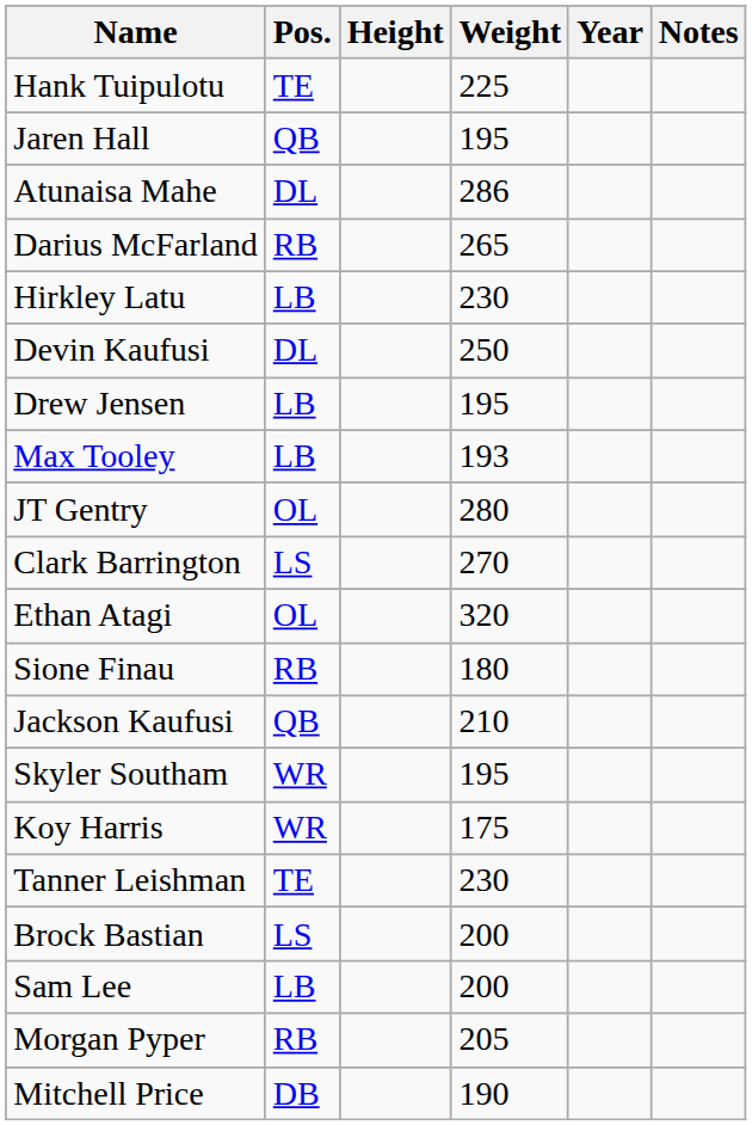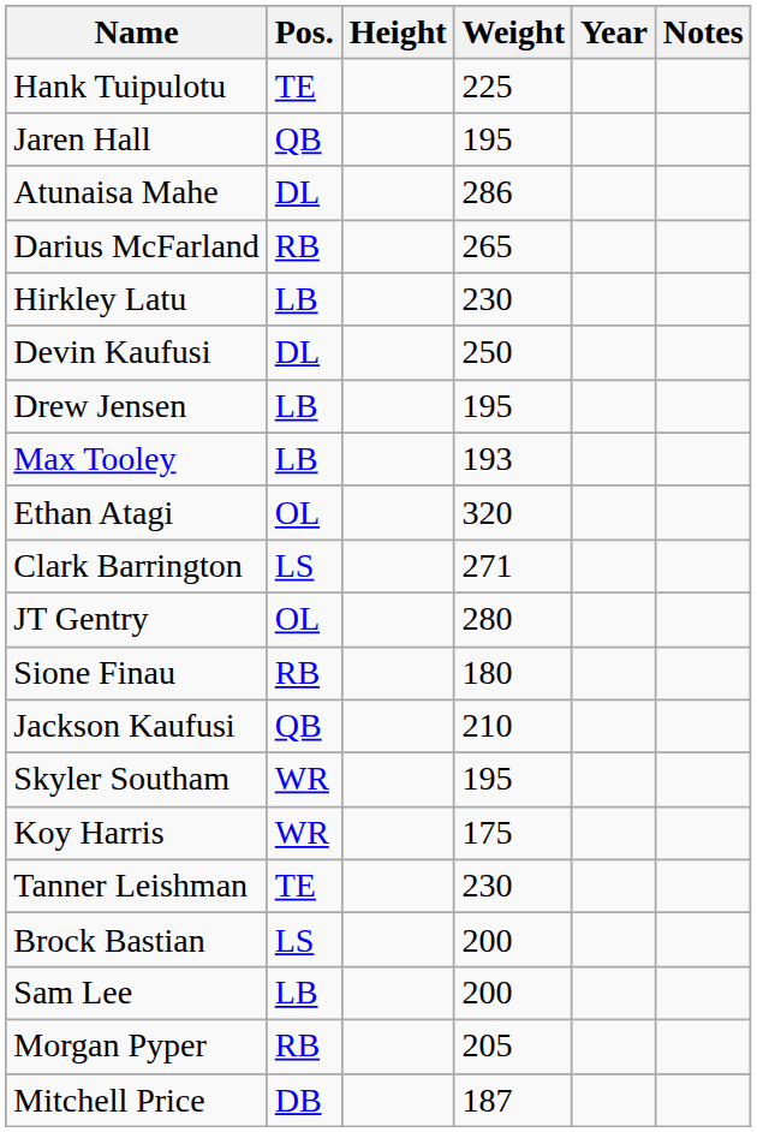 <table class="wikitable sortable" border="2">
 <tr>
 <th>Name</th>
 <th>Pos.</th>
 <th>Height</th>
 <th>Weight</th>
 <th>Year</th>
 <th>Notes</th>
 </tr>
 <tr>
 <td>Hank Tuipulotu</td>
 <td><a href='#'>TE</a></td>
 <td></td>
 <td>225</td>
 <td></td>
 <td></td>
 </tr>
 <tr>
 <td>Jaren Hall</td>
 <td><a href='#'>QB</a></td>
 <td></td>
 <td>195</td>
 <td></td>
 <td></td>
 </tr>
 <tr>
 <td>Atunaisa Mahe</td>
 <td><a href='#'>DL</a></td>
 <td></td>
 <td>286</td>
 <td></td>
 <td></td>
 </tr>
 <tr>
 <td>Darius McFarland</td>
 <td><a href='#'>RB</a></td>
 <td></td>
 <td>265</td>
 <td></td>
 <td></td>
 </tr>
 <tr>
 <td>Hirkley Latu</td>
 <td><a href='#'>LB</a></td>
 <td></td>
 <td>230</td>
 <td></td>
 <td></td>
 </tr>
 <tr>
 <td>Devin Kaufusi</td>
 <td><a href='#'>DL</a></td>
 <td></td>
 <td>250</td>
 <td></td>
 <td></td>
 </tr>
 <tr>
 <td>Drew Jensen</td>
 <td><a href='#'>LB</a></td>
 <td></td>
 <td>195</td>
 <td></td>
 <td></td>
 </tr>
 <tr>
 <td><a href='#'>Max Tooley</a></td>
 <td><a href='#'>LB</a></td>
 <td></td>
 <td>193</td>
 <td></td>
 <td></td>
 </tr>
 <tr>
-<td>JT Gentry</td>
+<td>Ethan Atagi</td>
 <td><a href='#'>OL</a></td>
 <td></td>
-<td>280</td>
+<td>320</td>
 <td></td>
 <td></td>
 </tr>
 <tr>
 <td>Clark Barrington</td>
 <td><a href='#'>LS</a></td>
 <td></td>
-<td>270</td>
+<td>271</td>
 <td></td>
 <td></td>
 </tr>
 <tr>
-<td>Ethan Atagi</td>
+<td>JT Gentry</td>
 <td><a href='#'>OL</a></td>
 <td></td>
-<td>320</td>
+<td>280</td>
 <td></td>
 <td></td>
 </tr>
 <tr>
 <td>Sione Finau</td>
 <td><a href='#'>RB</a></td>
 <td></td>
 <td>180</td>
 <td></td>
 <td></td>
 </tr>
 <tr>
 <td>Jackson Kaufusi</td>
 <td><a href='#'>QB</a></td>
 <td></td>
 <td>210</td>
 <td></td>
 <td></td>
 </tr>
 <tr>
 <td>Skyler Southam</td>
 <td><a href='#'>WR</a></td>
 <td></td>
 <td>195</td>
 <td></td>
 <td></td>
 </tr>
 <tr>
 <td>Koy Harris</td>
 <td><a href='#'>WR</a></td>
 <td></td>
 <td>175</td>
 <td></td>
 <td></td>
 </tr>
 <tr>
 <td>Tanner Leishman</td>
 <td><a href='#'>TE</a></td>
 <td></td>
 <td>230</td>
 <td></td>
 <td></td>
 </tr>
 <tr>
 <td>Brock Bastian</td>
 <td><a href='#'>LS</a></td>
 <td></td>
 <td>200</td>
 <td></td>
 <td></td>
 </tr>
 <tr>
 <td>Sam Lee</td>
 <td><a href='#'>LB</a></td>
 <td></td>
 <td>200</td>
 <td></td>
 <td></td>
 </tr>
 <tr>
 <td>Morgan Pyper</td>
 <td><a href='#'>RB</a></td>
 <td></td>
 <td>205</td>
 <td></td>
 <td></td>
 </tr>
 <tr>
 <td>Mitchell Price</td>
 <td><a href='#'>DB</a></td>
 <td></td>
-<td>190</td>
+<td>187</td>
 <td></td>
 <td></td>
 </tr>
 <tr>
 </tr>
 </table>
